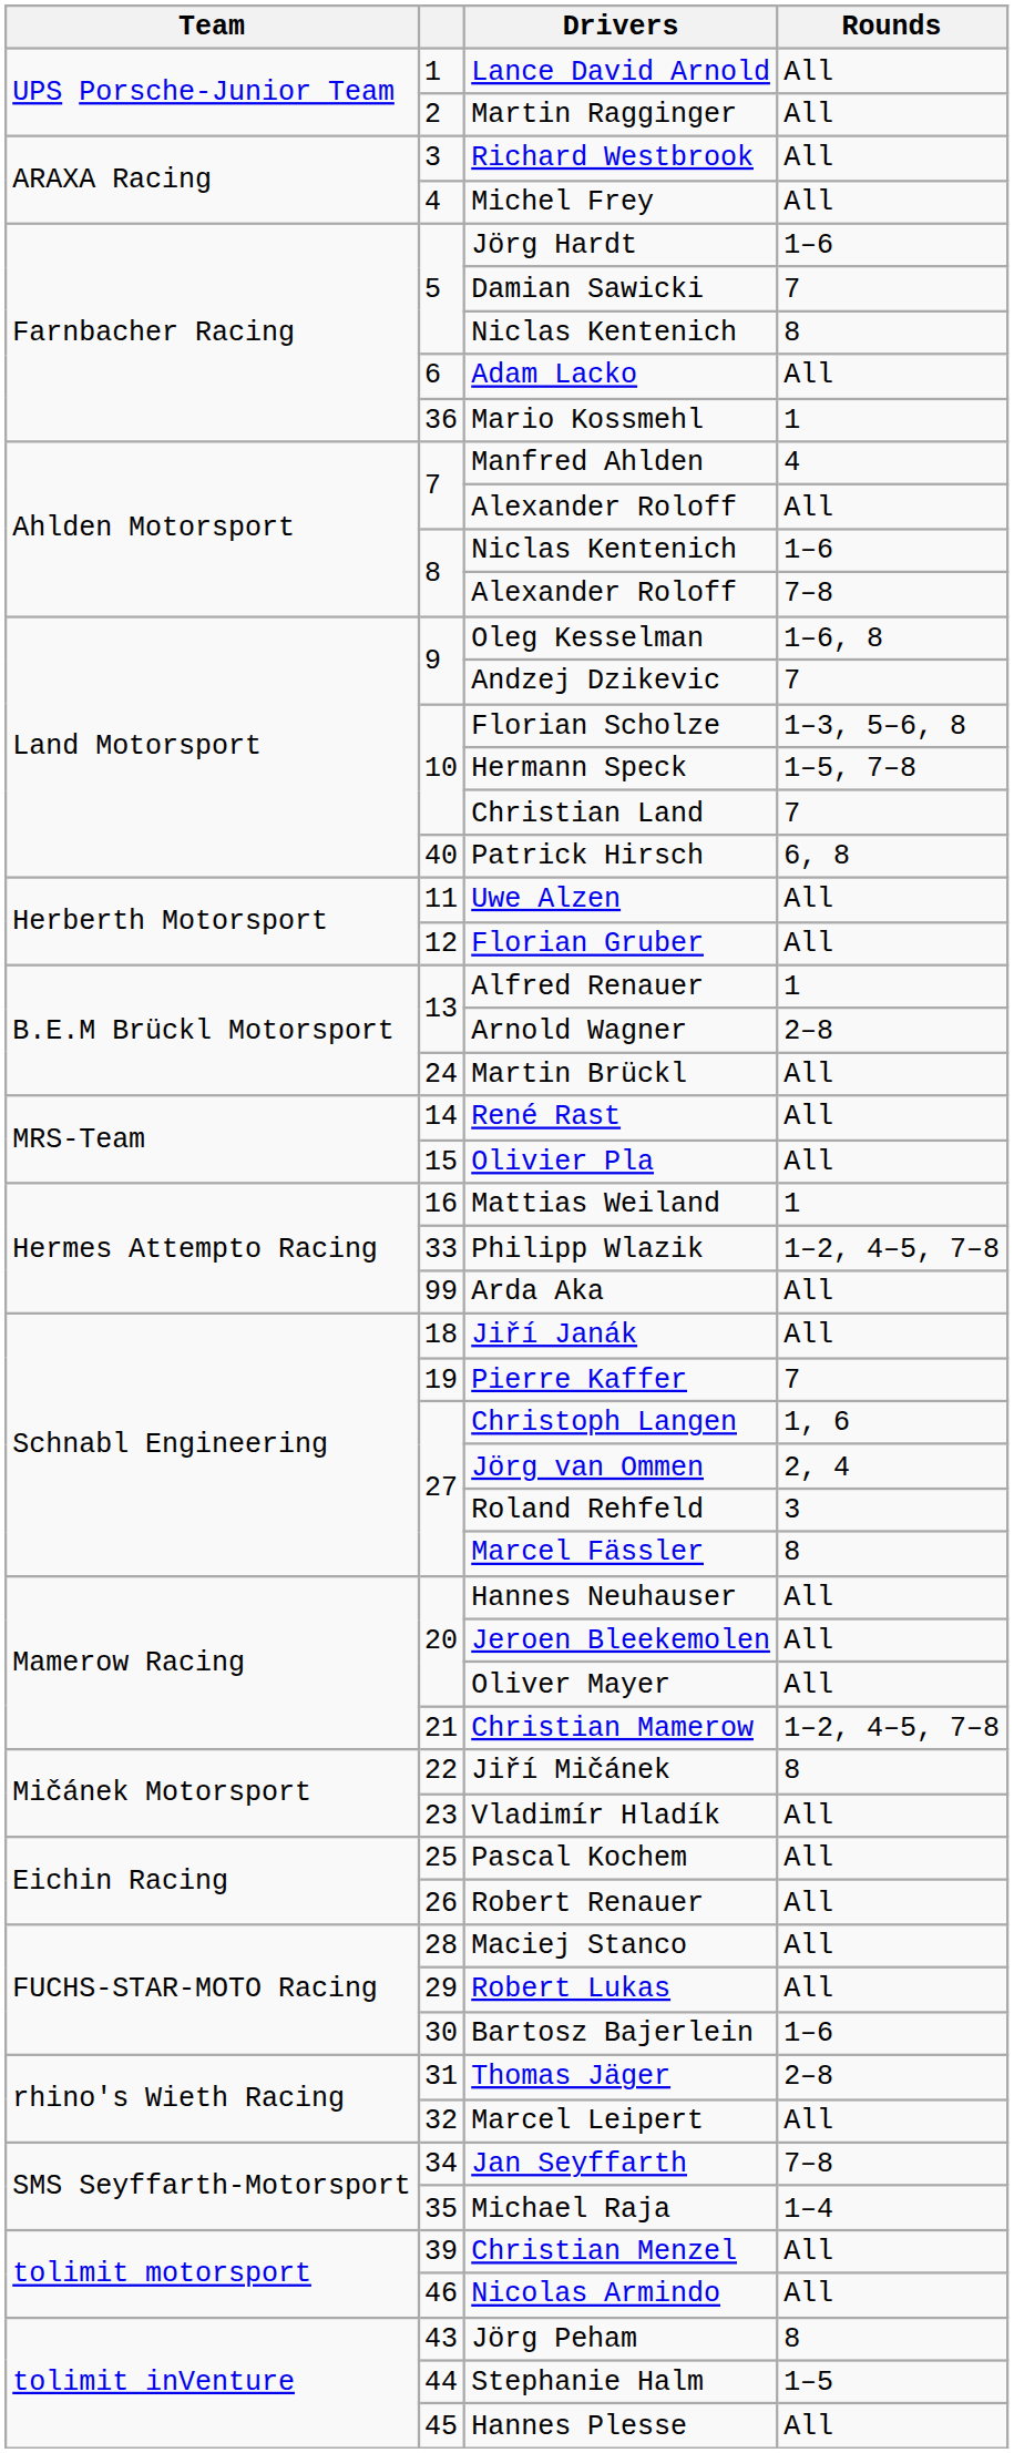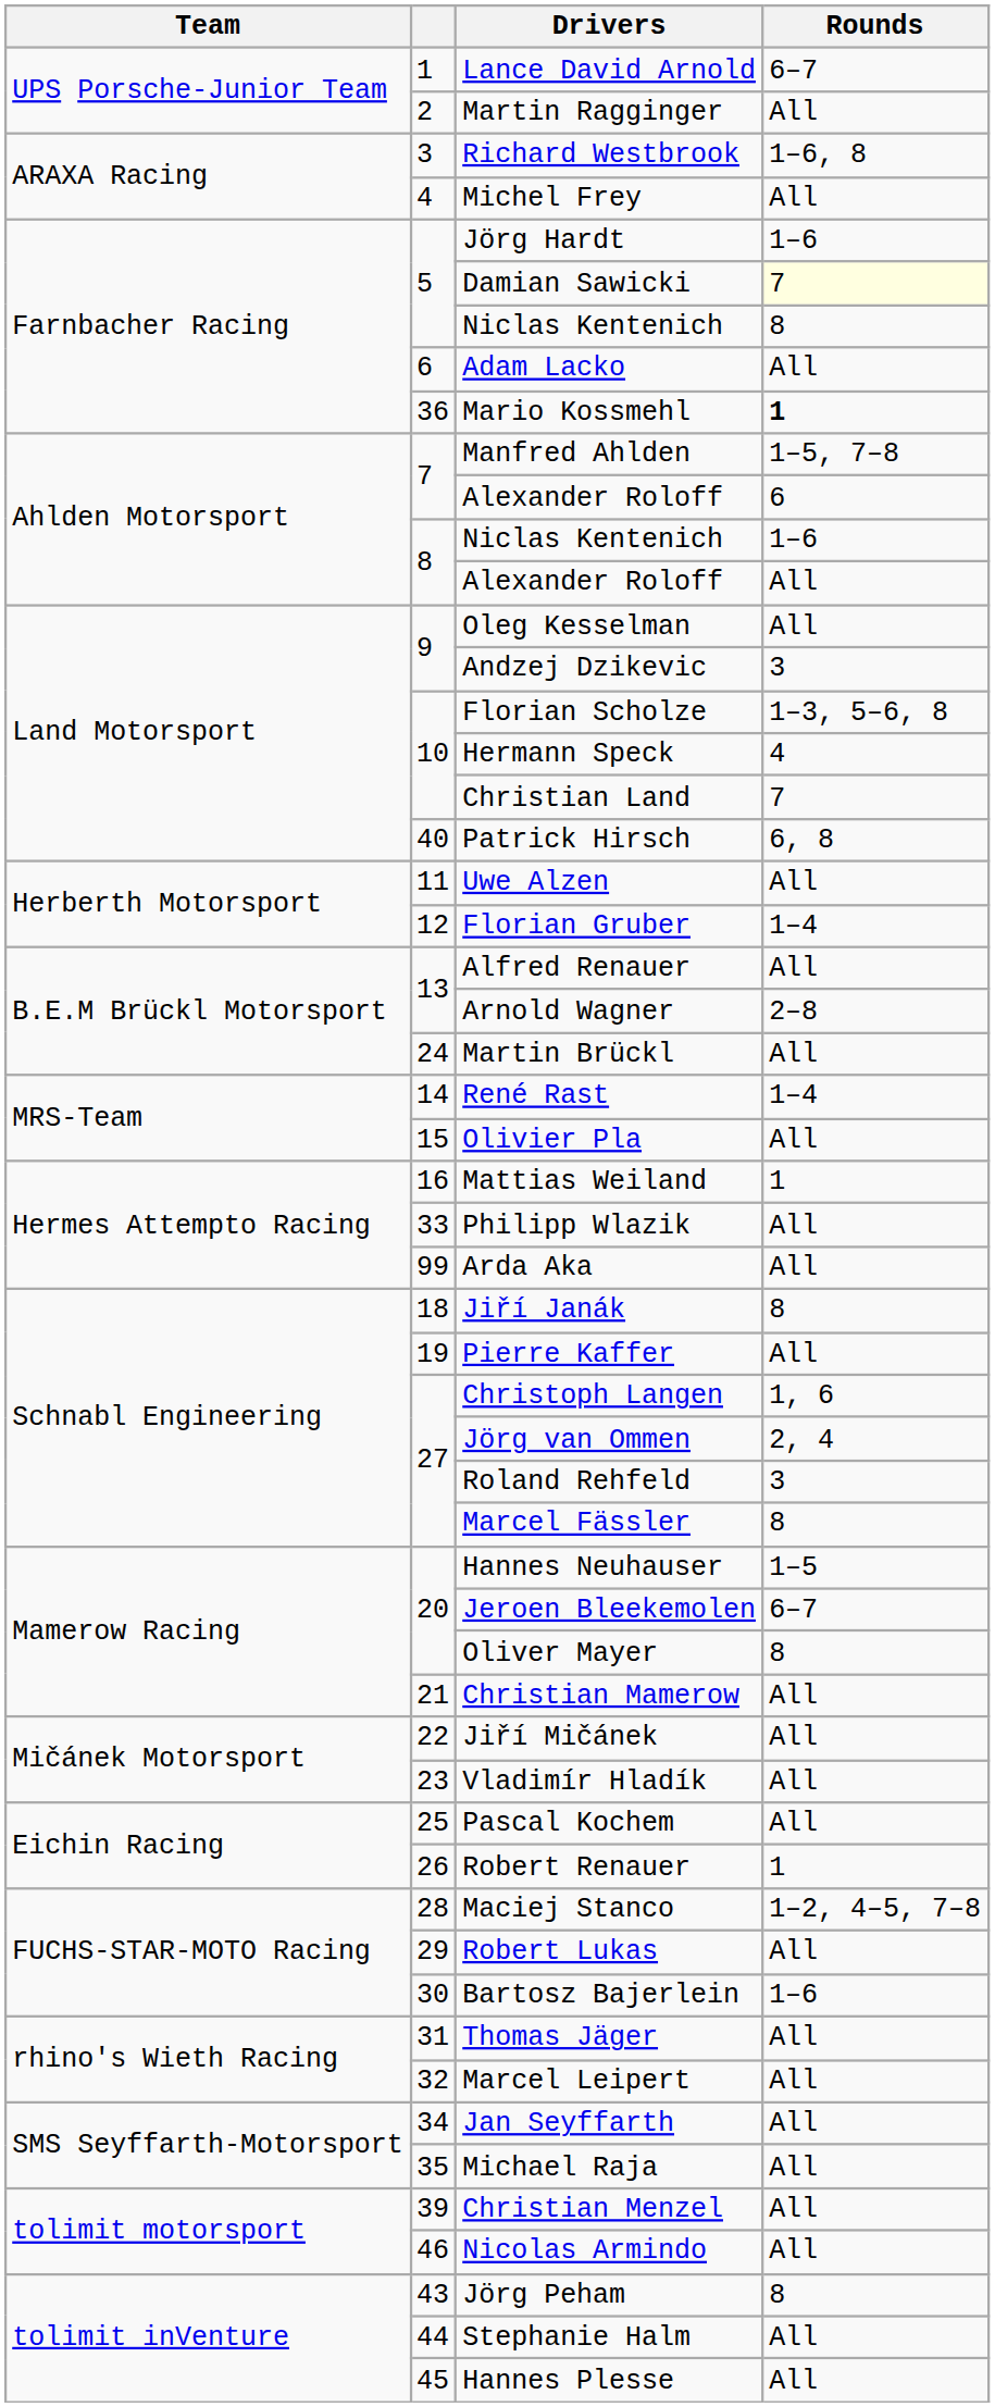 <table class="wikitable" style="font-size: 85%;">
 <tr>
 <th>Team</th>
 <th></th>
 <th>Drivers</th>
 <th>Rounds</th>
 </tr>
 <tr>
 <td rowspan=2> <a href='#'>UPS</a> <a href='#'>Porsche-Junior Team</a></td>
 <td>1</td>
 <td> <a href='#'>Lance David Arnold</a></td>
-<td>All</td>
+<td>6–7</td>
 </tr>
 <tr>
 <td>2</td>
 <td> Martin Ragginger</td>
 <td>All</td>
 </tr>
 <tr>
 <td rowspan=2> ARAXA Racing</td>
 <td>3</td>
 <td> <a href='#'>Richard Westbrook</a></td>
-<td>All</td>
+<td>1–6, 8</td>
 </tr>
 <tr>
 <td>4</td>
 <td> Michel Frey</td>
 <td>All</td>
 </tr>
 <tr>
 <td rowspan=5> Farnbacher Racing</td>
 <td rowspan=3>5</td>
 <td> Jörg Hardt</td>
 <td>1–6</td>
 </tr>
 <tr>
 <td> Damian Sawicki</td>
-<td>7</td>
+<td style="background: lightyellow;">7</td>
 </tr>
 <tr>
 <td> Niclas Kentenich</td>
 <td>8</td>
 </tr>
 <tr>
 <td>6</td>
 <td> <a href='#'>Adam Lacko</a></td>
 <td>All</td>
 </tr>
 <tr>
 <td>36</td>
 <td> Mario Kossmehl</td>
-<td>1</td>
+<td><strong>1</strong></td>
 </tr>
 <tr>
 <td rowspan=4> Ahlden Motorsport</td>
 <td rowspan=2>7</td>
 <td> Manfred Ahlden</td>
-<td>4</td>
+<td>1–5, 7–8</td>
 </tr>
 <tr>
 <td> Alexander Roloff</td>
-<td>All</td>
+<td>6</td>
 </tr>
 <tr>
 <td rowspan=2>8</td>
 <td> Niclas Kentenich</td>
 <td>1–6</td>
 </tr>
 <tr>
 <td> Alexander Roloff</td>
-<td>7–8</td>
+<td>All</td>
 </tr>
 <tr>
 <td rowspan=6> Land Motorsport</td>
 <td rowspan=2>9</td>
 <td> Oleg Kesselman</td>
-<td>1–6, 8</td>
+<td>All</td>
 </tr>
 <tr>
 <td> Andzej Dzikevic</td>
-<td>7</td>
+<td>3</td>
 </tr>
 <tr>
 <td rowspan=3>10</td>
 <td> Florian Scholze</td>
 <td>1–3, 5–6, 8</td>
 </tr>
 <tr>
 <td> Hermann Speck</td>
-<td>1–5, 7–8</td>
+<td>4</td>
 </tr>
 <tr>
 <td> Christian Land</td>
 <td>7</td>
 </tr>
 <tr>
 <td>40</td>
 <td> Patrick Hirsch</td>
 <td>6, 8</td>
 </tr>
 <tr>
 <td rowspan=2> Herberth Motorsport</td>
 <td>11</td>
 <td> <a href='#'>Uwe Alzen</a></td>
 <td>All</td>
 </tr>
 <tr>
 <td>12</td>
 <td> <a href='#'>Florian Gruber</a></td>
-<td>All</td>
+<td>1–4</td>
 </tr>
 <tr>
 <td rowspan=3> B.E.M Brückl Motorsport</td>
 <td rowspan=2>13</td>
 <td> Alfred Renauer</td>
-<td>1</td>
+<td>All</td>
 </tr>
 <tr>
 <td> Arnold Wagner</td>
 <td>2–8</td>
 </tr>
 <tr>
 <td>24</td>
 <td> Martin Brückl</td>
 <td>All</td>
 </tr>
 <tr>
 <td rowspan=2> MRS-Team</td>
 <td>14</td>
 <td> <a href='#'>René Rast</a></td>
-<td>All</td>
+<td>1–4</td>
 </tr>
 <tr>
 <td>15</td>
 <td> <a href='#'>Olivier Pla</a></td>
 <td>All</td>
 </tr>
 <tr>
 <td rowspan=3> Hermes Attempto Racing</td>
 <td>16</td>
 <td> Mattias Weiland</td>
 <td>1</td>
 </tr>
 <tr>
 <td>33</td>
 <td> Philipp Wlazik</td>
-<td>1–2, 4–5, 7–8</td>
+<td>All</td>
 </tr>
 <tr>
 <td>99</td>
 <td> Arda Aka</td>
 <td>All</td>
 </tr>
 <tr>
 <td rowspan=6> Schnabl Engineering</td>
 <td>18</td>
 <td> <a href='#'>Jiří Janák</a></td>
-<td>All</td>
+<td>8</td>
 </tr>
 <tr>
 <td>19</td>
 <td> <a href='#'>Pierre Kaffer</a></td>
-<td>7</td>
+<td>All</td>
 </tr>
 <tr>
 <td rowspan=4>27</td>
 <td> <a href='#'>Christoph Langen</a></td>
 <td>1, 6</td>
 </tr>
 <tr>
 <td> <a href='#'>Jörg van Ommen</a></td>
 <td>2, 4</td>
 </tr>
 <tr>
 <td> Roland Rehfeld</td>
 <td>3</td>
 </tr>
 <tr>
 <td> <a href='#'>Marcel Fässler</a></td>
 <td>8</td>
 </tr>
 <tr>
 <td rowspan=4> Mamerow Racing</td>
 <td rowspan=3>20</td>
 <td> Hannes Neuhauser</td>
-<td>All</td>
+<td>1–5</td>
 </tr>
 <tr>
 <td> <a href='#'>Jeroen Bleekemolen</a></td>
-<td>All</td>
+<td>6–7</td>
 </tr>
 <tr>
 <td> Oliver Mayer</td>
-<td>All</td>
+<td>8</td>
 </tr>
 <tr>
 <td>21</td>
 <td> <a href='#'>Christian Mamerow</a></td>
-<td>1–2, 4–5, 7–8</td>
+<td>All</td>
 </tr>
 <tr>
 <td rowspan=2> Mičánek Motorsport</td>
 <td>22</td>
 <td> Jiří Mičánek</td>
-<td>8</td>
+<td>All</td>
 </tr>
 <tr>
 <td>23</td>
 <td> Vladimír Hladík</td>
 <td>All</td>
 </tr>
 <tr>
 <td rowspan=2> Eichin Racing</td>
 <td>25</td>
 <td> Pascal Kochem</td>
 <td>All</td>
 </tr>
 <tr>
 <td>26</td>
 <td> Robert Renauer</td>
-<td>All</td>
+<td>1</td>
 </tr>
 <tr>
 <td rowspan=3> FUCHS-STAR-MOTO Racing</td>
 <td>28</td>
 <td> Maciej Stanco</td>
-<td>All</td>
+<td>1–2, 4–5, 7–8</td>
 </tr>
 <tr>
 <td>29</td>
 <td> <a href='#'>Robert Lukas</a></td>
 <td>All</td>
 </tr>
 <tr>
 <td>30</td>
 <td> Bartosz Bajerlein</td>
 <td>1–6</td>
 </tr>
 <tr>
 <td rowspan=2> rhino's Wieth Racing</td>
 <td>31</td>
 <td> <a href='#'>Thomas Jäger</a></td>
-<td>2–8</td>
+<td>All</td>
 </tr>
 <tr>
 <td>32</td>
 <td> Marcel Leipert</td>
 <td>All</td>
 </tr>
 <tr>
 <td rowspan=2> SMS Seyffarth-Motorsport</td>
 <td>34</td>
 <td> <a href='#'>Jan Seyffarth</a></td>
-<td>7–8</td>
+<td>All</td>
 </tr>
 <tr>
 <td>35</td>
 <td> Michael Raja</td>
-<td>1–4</td>
+<td>All</td>
 </tr>
 <tr>
 <td rowspan=2> <a href='#'>tolimit motorsport</a></td>
 <td>39</td>
 <td> <a href='#'>Christian Menzel</a></td>
 <td>All</td>
 </tr>
 <tr>
 <td>46</td>
 <td> <a href='#'>Nicolas Armindo</a></td>
 <td>All</td>
 </tr>
 <tr>
 <td rowspan=3> <a href='#'>tolimit inVenture</a></td>
 <td>43</td>
 <td> Jörg Peham</td>
 <td>8</td>
 </tr>
 <tr>
 <td>44</td>
 <td> Stephanie Halm</td>
-<td>1–5</td>
+<td>All</td>
 </tr>
 <tr>
 <td>45</td>
 <td> Hannes Plesse</td>
 <td>All</td>
 </tr>
 </table>
